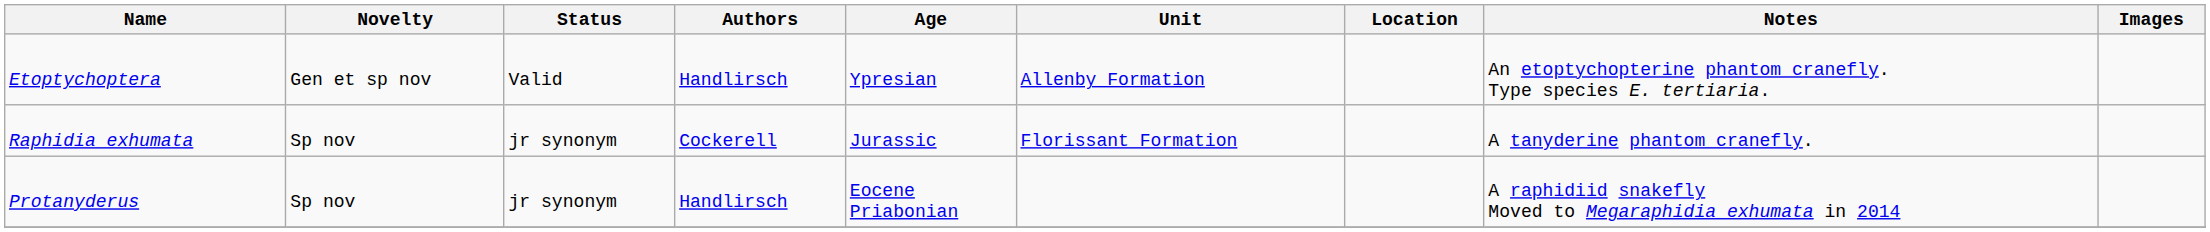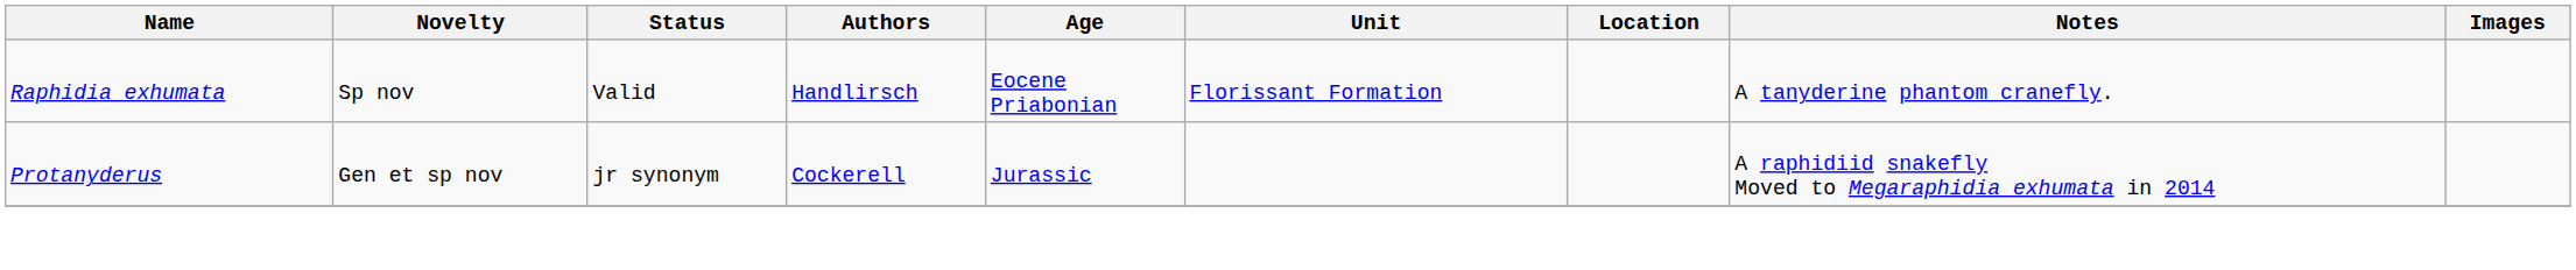 <table class="wikitable sortable" align="center" width="100%">
 <tr>
 <th>Name</th>
 <th>Novelty</th>
 <th>Status</th>
 <th>Authors</th>
 <th>Age</th>
 <th>Unit</th>
 <th>Location</th>
 <th>Notes</th>
 <th>Images</th>
 </tr>
 <tr>
-<td><br><em><a href='#'>Etoptychoptera</a></em></td>
-<td><br>Gen et sp nov</td>
+<td><br><em><a href='#'>Raphidia exhumata</a></em></td>
+<td><br>Sp nov</td>
 <td><br>Valid</td>
 <td><br><a href='#'>Handlirsch</a></td>
-<td><br><a href='#'>Ypresian</a></td>
-<td><br><a href='#'>Allenby Formation</a></td>
-<td><br><br></td>
-<td><br>An <a href='#'>etoptychopterine</a> <a href='#'>phantom cranefly</a>.<br>Type species <em>E. tertiaria</em>.</td>
-<td><br></td>
-</tr>
-<tr>
-<td><br><em><a href='#'>Raphidia exhumata</a></em></td>
-<td><br>Sp nov</td>
-<td><br>jr synonym</td>
-<td><br><a href='#'>Cockerell</a></td>
-<td><br><a href='#'>Jurassic</a></td>
+<td><br><a href='#'>Eocene</a><br><a href='#'>Priabonian</a></td>
 <td><br><a href='#'>Florissant Formation</a></td>
 <td><br><br></td>
 <td><br>A <a href='#'>tanyderine</a> <a href='#'>phantom cranefly</a>.</td>
 <td><br></td>
 </tr>
 <tr>
 <td><br><em><a href='#'>Protanyderus</a></em></td>
-<td><br>Sp nov</td>
+<td><br>Gen et sp nov</td>
 <td><br>jr synonym</td>
-<td><br><a href='#'>Handlirsch</a></td>
-<td><br><a href='#'>Eocene</a><br><a href='#'>Priabonian</a></td>
+<td><br><a href='#'>Cockerell</a></td>
+<td><br><a href='#'>Jurassic</a></td>
 <td></td>
 <td><br></td>
 <td><br>A <a href='#'>raphidiid</a> <a href='#'>snakefly</a><br>Moved to <em><a href='#'>Megaraphidia exhumata</a></em> in <a href='#'>2014</a></td>
 <td></td>
 </tr>
 <tr>
 </tr>
 </table>
